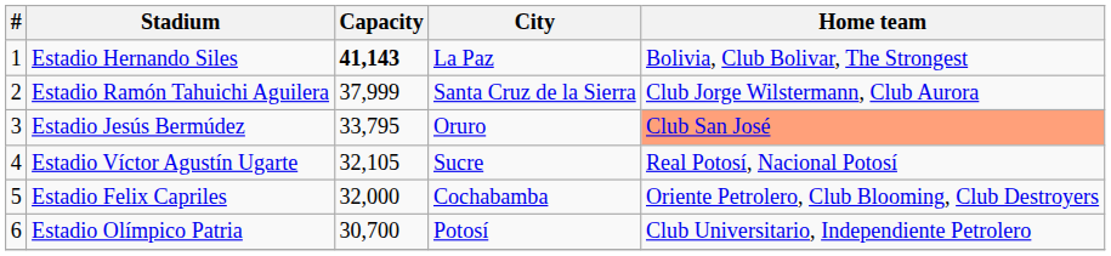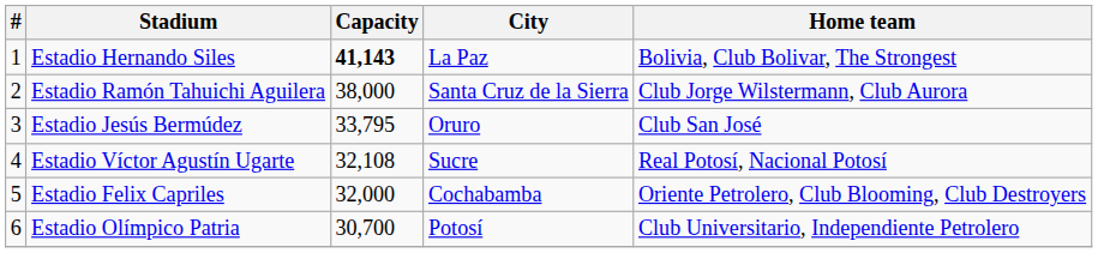 <table class="wikitable sortable">
 <tr>
 <th>#</th>
 <th>Stadium</th>
 <th>Capacity</th>
 <th>City</th>
 <th>Home team</th>
 </tr>
 <tr>
 <td>1</td>
 <td><a href='#'>Estadio Hernando Siles</a></td>
 <td><strong>41,143</strong></td>
 <td><a href='#'>La Paz</a></td>
 <td><a href='#'>Bolivia</a>, <a href='#'>Club Bolivar</a>, <a href='#'>The Strongest</a></td>
 </tr>
 <tr>
 <td>2</td>
 <td><a href='#'>Estadio Ramón Tahuichi Aguilera</a></td>
-<td>37,999</td>
+<td>38,000</td>
 <td><a href='#'>Santa Cruz de la Sierra</a></td>
 <td><a href='#'>Club Jorge Wilstermann</a>, <a href='#'>Club Aurora</a></td>
 </tr>
 <tr>
 <td>3</td>
 <td><a href='#'>Estadio Jesús Bermúdez</a></td>
 <td>33,795</td>
 <td><a href='#'>Oruro</a></td>
-<td style="background: lightsalmon;"><a href='#'>Club San José</a></td>
+<td><a href='#'>Club San José</a></td>
 </tr>
 <tr>
 <td>4</td>
 <td><a href='#'>Estadio Víctor Agustín Ugarte</a></td>
-<td>32,105</td>
+<td>32,108</td>
 <td><a href='#'>Sucre</a></td>
 <td><a href='#'>Real Potosí</a>, <a href='#'>Nacional Potosí</a></td>
 </tr>
 <tr>
 <td>5</td>
 <td><a href='#'>Estadio Felix Capriles</a></td>
 <td>32,000</td>
 <td><a href='#'>Cochabamba</a></td>
 <td><a href='#'>Oriente Petrolero</a>, <a href='#'>Club Blooming</a>, <a href='#'>Club Destroyers</a></td>
 </tr>
 <tr>
 <td>6</td>
 <td><a href='#'>Estadio Olímpico Patria</a></td>
 <td>30,700</td>
 <td><a href='#'>Potosí</a></td>
 <td><a href='#'>Club Universitario</a>, <a href='#'>Independiente Petrolero</a></td>
 </tr>
 <tr>
 </tr>
 </table>
